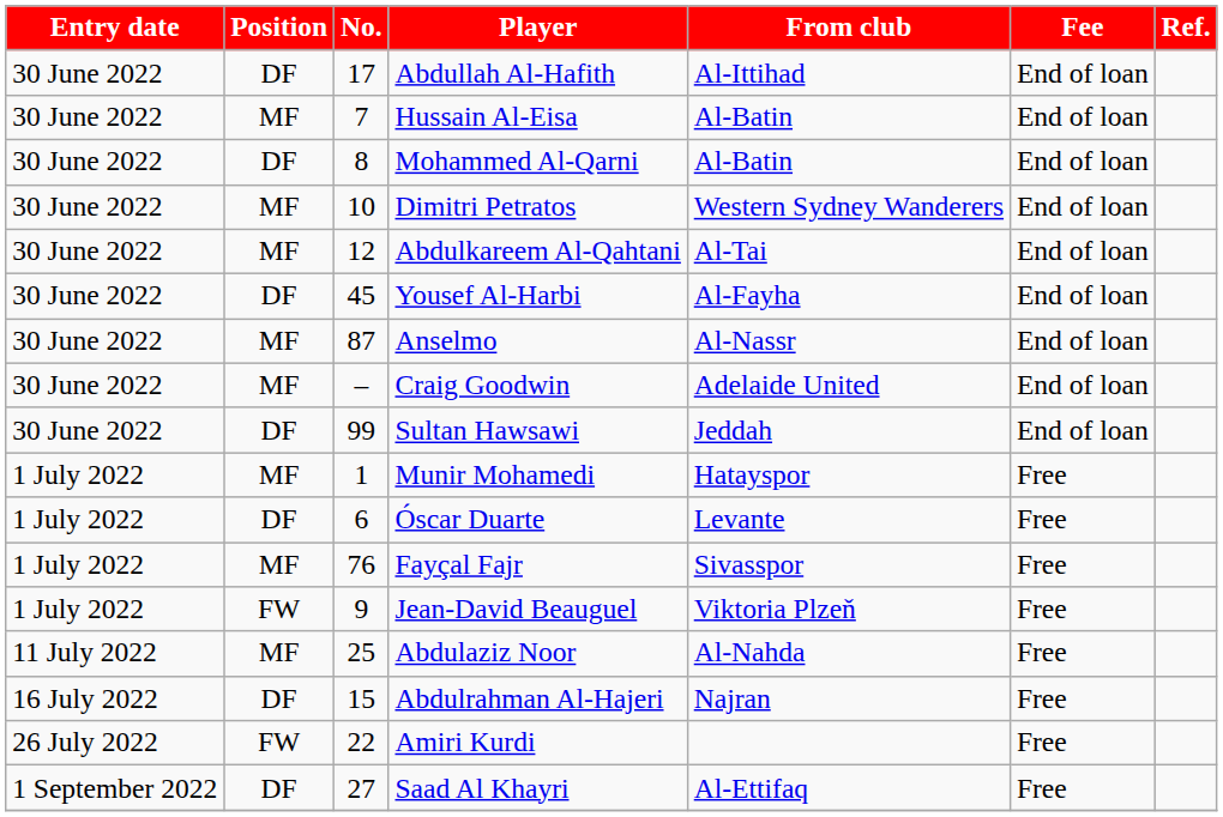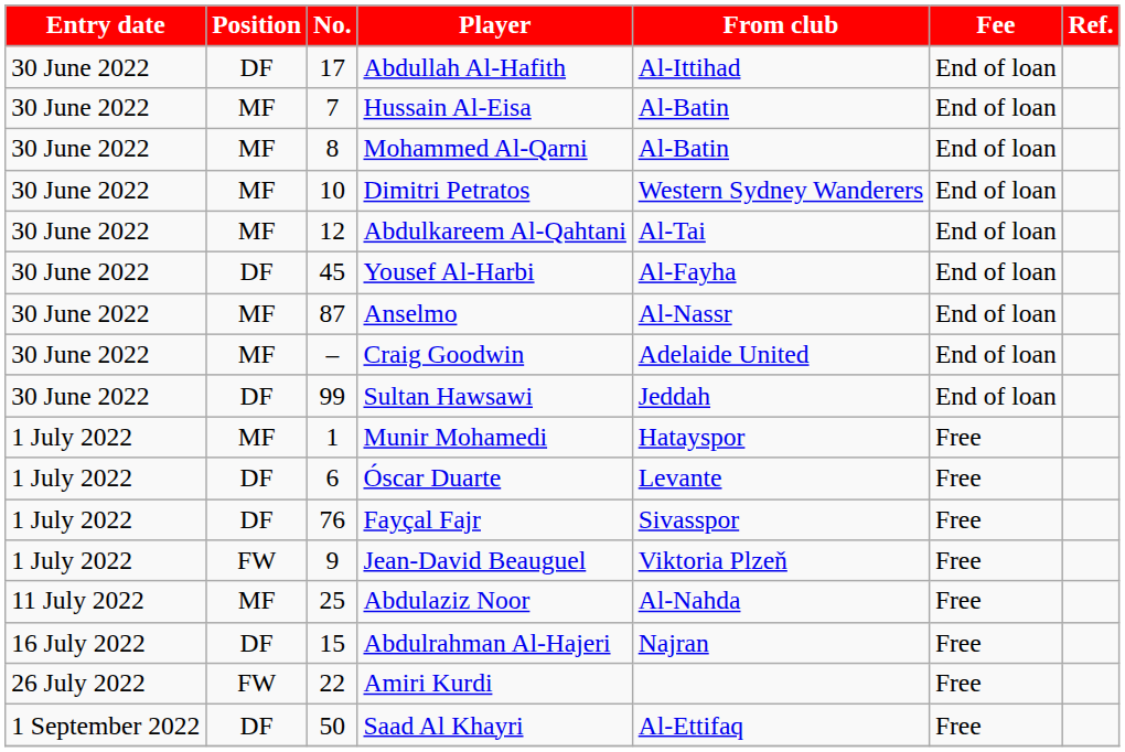 <table class="wikitable sortable">
 <tr>
 <th style="background:red; color:white;">Entry date</th>
 <th style="background:red; color:white;">Position</th>
 <th style="background:red; color:white;">No.</th>
 <th style="background:red; color:white;">Player</th>
 <th style="background:red; color:white;">From club</th>
 <th style="background:red; color:white;">Fee</th>
 <th style="background:red; color:white;">Ref.</th>
 </tr>
 <tr>
 <td>30 June 2022</td>
 <td style="text-align:center;">DF</td>
 <td style="text-align:center;">17</td>
 <td style="text-align:left;"> <a href='#'>Abdullah Al-Hafith</a></td>
 <td style="text-align:left;"> <a href='#'>Al-Ittihad</a></td>
 <td>End of loan</td>
 <td></td>
 </tr>
 <tr>
 <td>30 June 2022</td>
 <td style="text-align:center;">MF</td>
 <td style="text-align:center;">7</td>
 <td style="text-align:left;"> <a href='#'>Hussain Al-Eisa</a></td>
 <td style="text-align:left;"> <a href='#'>Al-Batin</a></td>
 <td>End of loan</td>
 <td></td>
 </tr>
 <tr>
 <td>30 June 2022</td>
-<td style="text-align:center;">DF</td>
+<td style="text-align:center;">MF</td>
 <td style="text-align:center;">8</td>
 <td style="text-align:left;"> <a href='#'>Mohammed Al-Qarni</a></td>
 <td style="text-align:left;"> <a href='#'>Al-Batin</a></td>
 <td>End of loan</td>
 <td></td>
 </tr>
 <tr>
 <td>30 June 2022</td>
 <td style="text-align:center;">MF</td>
 <td style="text-align:center;">10</td>
 <td style="text-align:left;"> <a href='#'>Dimitri Petratos</a></td>
 <td style="text-align:left;"> <a href='#'>Western Sydney Wanderers</a></td>
 <td>End of loan</td>
 <td></td>
 </tr>
 <tr>
 <td>30 June 2022</td>
 <td style="text-align:center;">MF</td>
 <td style="text-align:center;">12</td>
 <td style="text-align:left;"> <a href='#'>Abdulkareem Al-Qahtani</a></td>
 <td style="text-align:left;"> <a href='#'>Al-Tai</a></td>
 <td>End of loan</td>
 <td></td>
 </tr>
 <tr>
 <td>30 June 2022</td>
 <td style="text-align:center;">DF</td>
 <td style="text-align:center;">45</td>
 <td style="text-align:left;"> <a href='#'>Yousef Al-Harbi</a></td>
 <td style="text-align:left;"> <a href='#'>Al-Fayha</a></td>
 <td>End of loan</td>
 <td></td>
 </tr>
 <tr>
 <td>30 June 2022</td>
 <td style="text-align:center;">MF</td>
 <td style="text-align:center;">87</td>
 <td style="text-align:left;"> <a href='#'>Anselmo</a></td>
 <td style="text-align:left;"> <a href='#'>Al-Nassr</a></td>
 <td>End of loan</td>
 <td></td>
 </tr>
 <tr>
 <td>30 June 2022</td>
 <td style="text-align:center;">MF</td>
 <td style="text-align:center;">–</td>
 <td style="text-align:left;"> <a href='#'>Craig Goodwin</a></td>
 <td style="text-align:left;"> <a href='#'>Adelaide United</a></td>
 <td>End of loan</td>
 <td></td>
 </tr>
 <tr>
 <td>30 June 2022</td>
 <td style="text-align:center;">DF</td>
 <td style="text-align:center;">99</td>
 <td style="text-align:left;"> <a href='#'>Sultan Hawsawi</a></td>
 <td style="text-align:left;"> <a href='#'>Jeddah</a></td>
 <td>End of loan</td>
 <td></td>
 </tr>
 <tr>
 <td>1 July 2022</td>
 <td style="text-align:center;">MF</td>
 <td style="text-align:center;">1</td>
 <td style="text-align:left;"> <a href='#'>Munir Mohamedi</a></td>
 <td style="text-align:left;"> <a href='#'>Hatayspor</a></td>
 <td>Free</td>
 <td></td>
 </tr>
 <tr>
 <td>1 July 2022</td>
 <td style="text-align:center;">DF</td>
 <td style="text-align:center;">6</td>
 <td style="text-align:left;"> <a href='#'>Óscar Duarte</a></td>
 <td style="text-align:left;"> <a href='#'>Levante</a></td>
 <td>Free</td>
 <td></td>
 </tr>
 <tr>
 <td>1 July 2022</td>
-<td style="text-align:center;">MF</td>
+<td style="text-align:center;">DF</td>
 <td style="text-align:center;">76</td>
 <td style="text-align:left;"> <a href='#'>Fayçal Fajr</a></td>
 <td style="text-align:left;"> <a href='#'>Sivasspor</a></td>
 <td>Free</td>
 <td></td>
 </tr>
 <tr>
 <td>1 July 2022</td>
 <td style="text-align:center;">FW</td>
 <td style="text-align:center;">9</td>
 <td style="text-align:left;"> <a href='#'>Jean-David Beauguel</a></td>
 <td style="text-align:left;"> <a href='#'>Viktoria Plzeň</a></td>
 <td>Free</td>
 <td></td>
 </tr>
 <tr>
 <td>11 July 2022</td>
 <td style="text-align:center;">MF</td>
 <td style="text-align:center;">25</td>
 <td style="text-align:left;"> <a href='#'>Abdulaziz Noor</a></td>
 <td style="text-align:left;"> <a href='#'>Al-Nahda</a></td>
 <td>Free</td>
 <td></td>
 </tr>
 <tr>
 <td>16 July 2022</td>
 <td style="text-align:center;">DF</td>
 <td style="text-align:center;">15</td>
 <td style="text-align:left;"> <a href='#'>Abdulrahman Al-Hajeri</a></td>
 <td style="text-align:left;"> <a href='#'>Najran</a></td>
 <td>Free</td>
 <td></td>
 </tr>
 <tr>
 <td>26 July 2022</td>
 <td style="text-align:center;">FW</td>
 <td style="text-align:center;">22</td>
 <td style="text-align:left;"> <a href='#'>Amiri Kurdi</a></td>
 <td style="text-align:left;"></td>
 <td>Free</td>
 <td></td>
 </tr>
 <tr>
 <td>1 September 2022</td>
 <td style="text-align:center;">DF</td>
-<td style="text-align:center;">27</td>
+<td style="text-align:center;">50</td>
 <td style="text-align:left;"> <a href='#'>Saad Al Khayri</a></td>
 <td style="text-align:left;"> <a href='#'>Al-Ettifaq</a></td>
 <td>Free</td>
 <td></td>
 </tr>
 <tr>
 </tr>
 </table>
